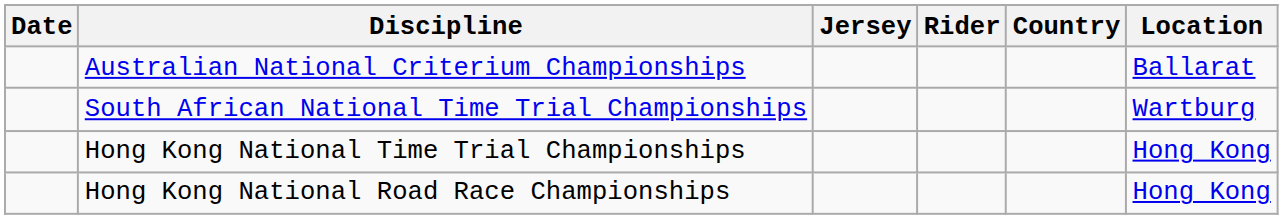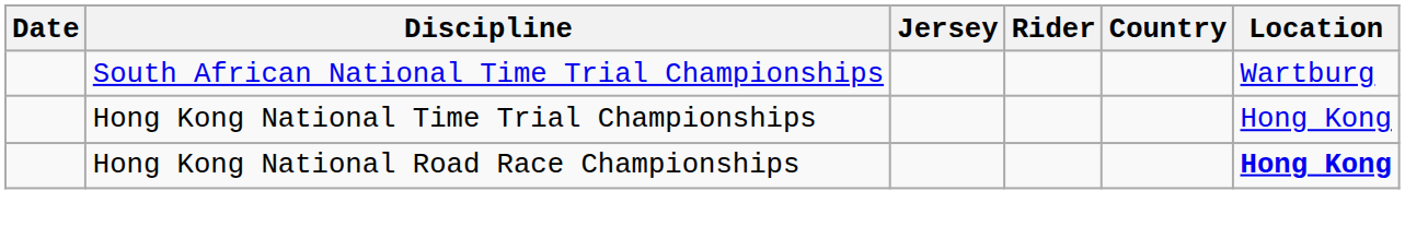 <table class="wikitable">
 <tr>
 <th>Date</th>
 <th>Discipline</th>
 <th>Jersey</th>
 <th>Rider</th>
 <th>Country</th>
 <th>Location</th>
-</tr>
-<tr>
-<td></td>
-<td><a href='#'>Australian National Criterium Championships</a></td>
-<td></td>
-<td></td>
-<td></td>
-<td><a href='#'>Ballarat</a></td>
 </tr>
 <tr>
 <td></td>
 <td><a href='#'>South African National Time Trial Championships</a></td>
 <td></td>
 <td></td>
 <td></td>
 <td><a href='#'>Wartburg</a></td>
 </tr>
 <tr>
 <td></td>
 <td>Hong Kong National Time Trial Championships</td>
 <td></td>
 <td></td>
 <td></td>
 <td><a href='#'>Hong Kong</a></td>
 </tr>
 <tr>
 <td></td>
 <td>Hong Kong National Road Race Championships</td>
 <td></td>
 <td></td>
 <td></td>
-<td><a href='#'>Hong Kong</a></td>
+<td><strong><a href='#'>Hong Kong</a></strong></td>
 </tr>
 </table>
